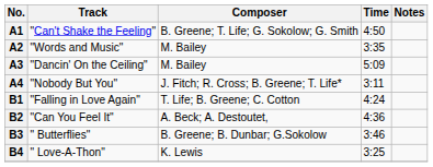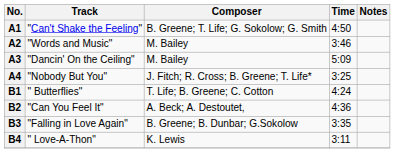 <table class="wikitable plainrowheaders sortable">
 <tr>
 <th scope="col" class="unsortable">No.</th>
 <th scope="col">Track</th>
 <th scope="col">Composer</th>
 <th scope="col">Time</th>
 <th scope="col" class="unsortable">Notes</th>
 </tr>
 <tr>
 <th scope="row">A1</th>
 <td>"<a href='#'>Can't Shake the Feeling</a>"</td>
 <td>B. Greene; T. Life; G. Sokolow; G. Smith</td>
 <td>4:50</td>
 <td></td>
 </tr>
 <tr>
 <th scope="row">A2</th>
 <td>"Words and Music"</td>
 <td>M. Bailey</td>
-<td>3:35</td>
+<td>3:46</td>
 <td></td>
 </tr>
 <tr>
 <th scope="row">A3</th>
 <td>"Dancin' On the Ceiling"</td>
 <td>M. Bailey</td>
 <td>5:09</td>
 <td></td>
 </tr>
 <tr>
 <th scope="row">A4</th>
 <td>"Nobody But You"</td>
 <td>J. Fitch; R. Cross; B. Greene; T. Life*</td>
-<td>3:11</td>
+<td>3:25</td>
 <td></td>
 </tr>
 <tr>
 <th scope="row">B1</th>
-<td>"Falling in Love Again"</td>
+<td>"	Butterflies"</td>
 <td>T. Life; B. Greene; C. Cotton</td>
 <td>4:24</td>
 <td></td>
 </tr>
 <tr>
 <th scope="row">B2</th>
 <td>"Can You Feel It"</td>
 <td>A. Beck; A. Destoutet,</td>
 <td>4:36</td>
 <td></td>
 </tr>
 <tr>
 <th scope="row">B3</th>
-<td>"	Butterflies"</td>
+<td>"Falling in Love Again"</td>
 <td>B. Greene; B. Dunbar; G.Sokolow</td>
-<td>3:46</td>
+<td>3:35</td>
 <td></td>
 </tr>
 <tr>
 <th scope="row">B4</th>
 <td>"	Love-A-Thon"</td>
 <td>K. Lewis</td>
-<td>3:25</td>
+<td>3:11</td>
 <td></td>
 </tr>
 <tr>
 </tr>
 </table>
